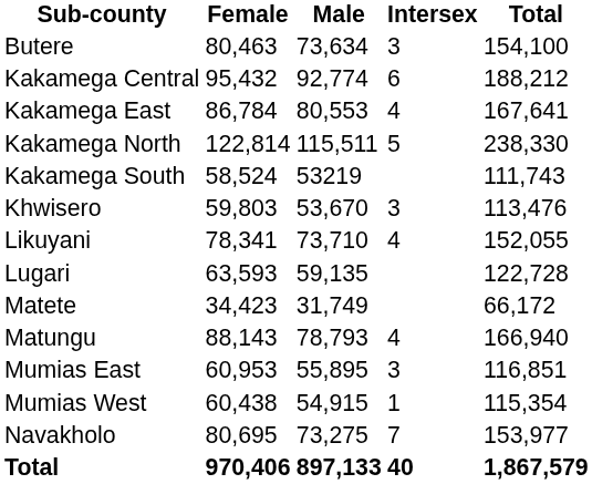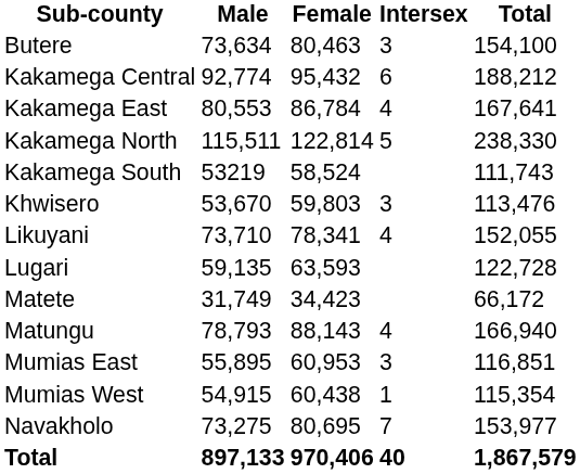 <table>
 <tr>
 <th>Sub-county</th>
+<th>Male</th>
 <th>Female</th>
-<th>Male</th>
 <th>Intersex</th>
 <th>Total</th>
 </tr>
 <tr>
 <td>Butere</td>
+<td>73,634</td>
 <td>80,463</td>
-<td>73,634</td>
 <td>3</td>
 <td>154,100</td>
 </tr>
 <tr>
 <td>Kakamega Central</td>
+<td>92,774</td>
 <td>95,432</td>
-<td>92,774</td>
 <td>6</td>
 <td>188,212</td>
 </tr>
 <tr>
 <td>Kakamega East</td>
+<td>80,553</td>
 <td>86,784</td>
-<td>80,553</td>
 <td>4</td>
 <td>167,641</td>
 </tr>
 <tr>
 <td>Kakamega North</td>
+<td>115,511</td>
 <td>122,814</td>
-<td>115,511</td>
 <td>5</td>
 <td>238,330</td>
 </tr>
 <tr>
 <td>Kakamega South</td>
+<td>53219</td>
 <td>58,524</td>
-<td>53219</td>
 <td></td>
 <td>111,743</td>
 </tr>
 <tr>
 <td>Khwisero</td>
+<td>53,670</td>
 <td>59,803</td>
-<td>53,670</td>
 <td>3</td>
 <td>113,476</td>
 </tr>
 <tr>
 <td>Likuyani</td>
+<td>73,710</td>
 <td>78,341</td>
-<td>73,710</td>
 <td>4</td>
 <td>152,055</td>
 </tr>
 <tr>
 <td>Lugari</td>
+<td>59,135</td>
 <td>63,593</td>
-<td>59,135</td>
 <td></td>
 <td>122,728</td>
 </tr>
 <tr>
 <td>Matete</td>
+<td>31,749</td>
 <td>34,423</td>
-<td>31,749</td>
 <td></td>
 <td>66,172</td>
 </tr>
 <tr>
 <td>Matungu</td>
+<td>78,793</td>
 <td>88,143</td>
-<td>78,793</td>
 <td>4</td>
 <td>166,940</td>
 </tr>
 <tr>
 <td>Mumias East</td>
+<td>55,895</td>
 <td>60,953</td>
-<td>55,895</td>
 <td>3</td>
 <td>116,851</td>
 </tr>
 <tr>
 <td>Mumias West</td>
+<td>54,915</td>
 <td>60,438</td>
-<td>54,915</td>
 <td>1</td>
 <td>115,354</td>
 </tr>
 <tr>
 <td>Navakholo</td>
+<td>73,275</td>
 <td>80,695</td>
-<td>73,275</td>
 <td>7</td>
 <td>153,977</td>
 </tr>
 <tr>
 <td><strong>Total</strong></td>
+<td><strong>897,133</strong></td>
 <td><strong>970,406</strong></td>
-<td><strong>897,133</strong></td>
 <td><strong>40</strong></td>
 <td><strong>1,867,579</strong></td>
 </tr>
 </table>
